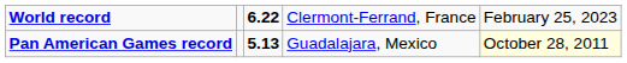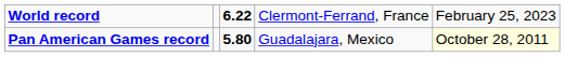 <table class="wikitable">
 <tr>
 <td><strong><a href='#'>World record</a></strong></td>
 <td></td>
 <td><strong>6.22</strong></td>
 <td><a href='#'>Clermont-Ferrand</a>, France</td>
 <td>February 25, 2023</td>
 </tr>
 <tr>
 <td><strong><a href='#'>Pan American Games record</a></strong></td>
 <td></td>
-<td><strong>5.13</strong></td>
+<td><strong>5.80</strong></td>
 <td><a href='#'>Guadalajara</a>, Mexico</td>
 <td style="background: lightyellow;">October 28, 2011</td>
 </tr>
 </table>
